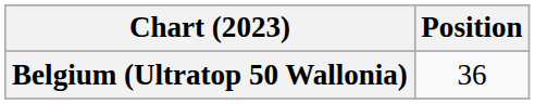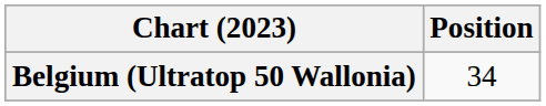 <table class="wikitable plainrowheaders" style="text-align:center">
 <tr>
 <th scope="col">Chart (2023)</th>
 <th scope="col">Position</th>
 </tr>
 <tr>
 <th scope="row">Belgium (Ultratop 50 Wallonia)</th>
-<td>36</td>
+<td>34</td>
 </tr>
 </table>
